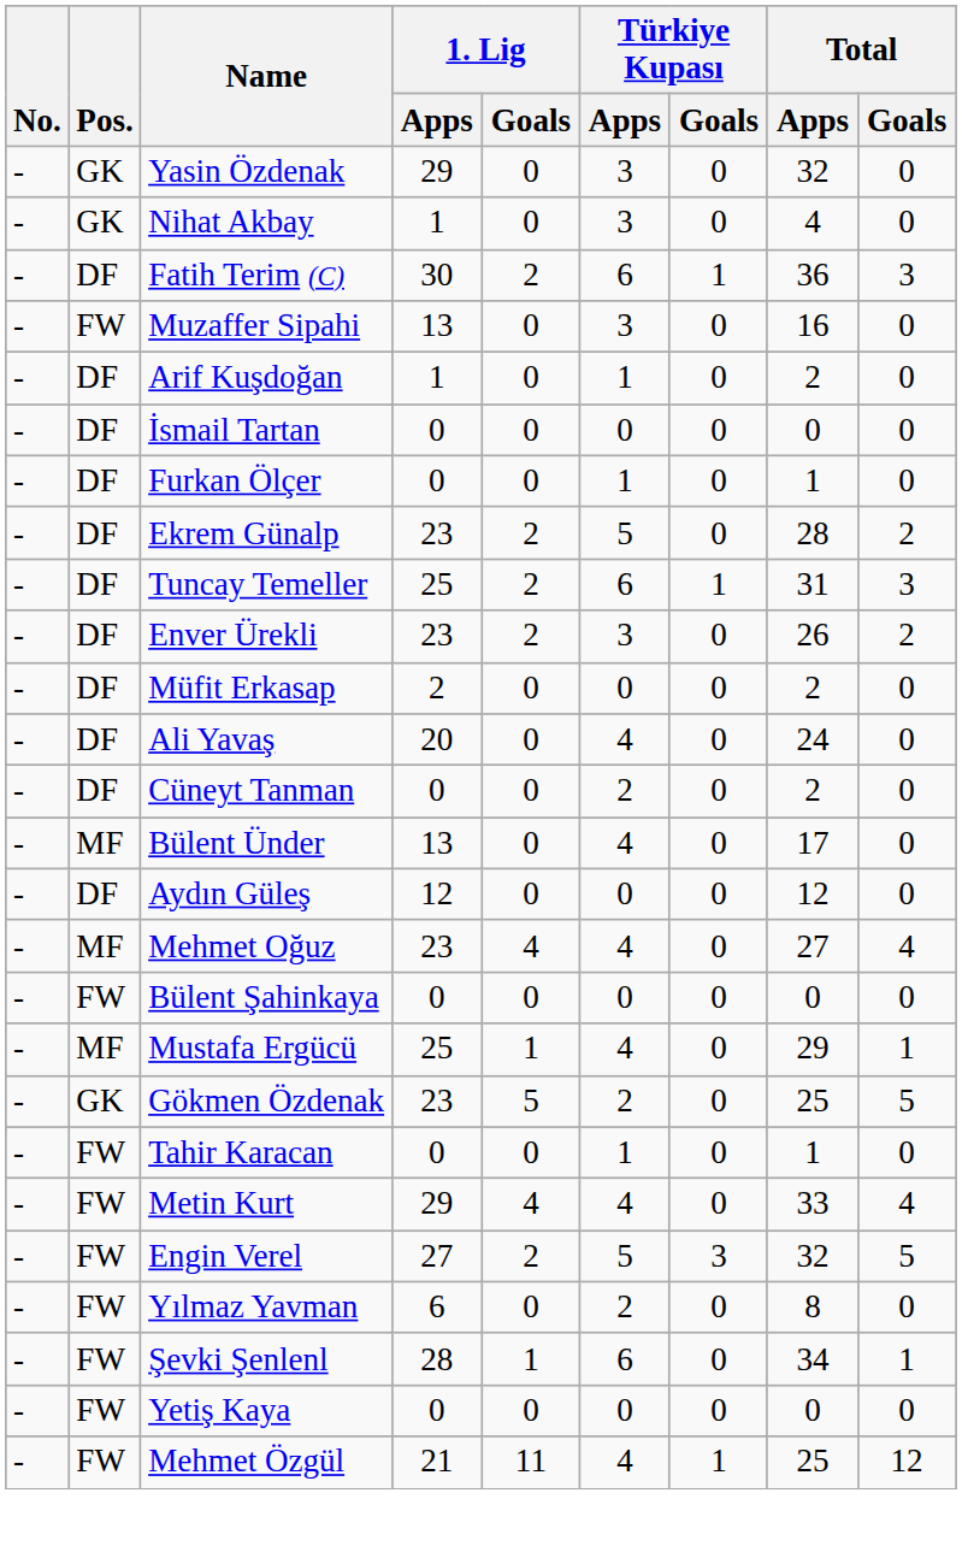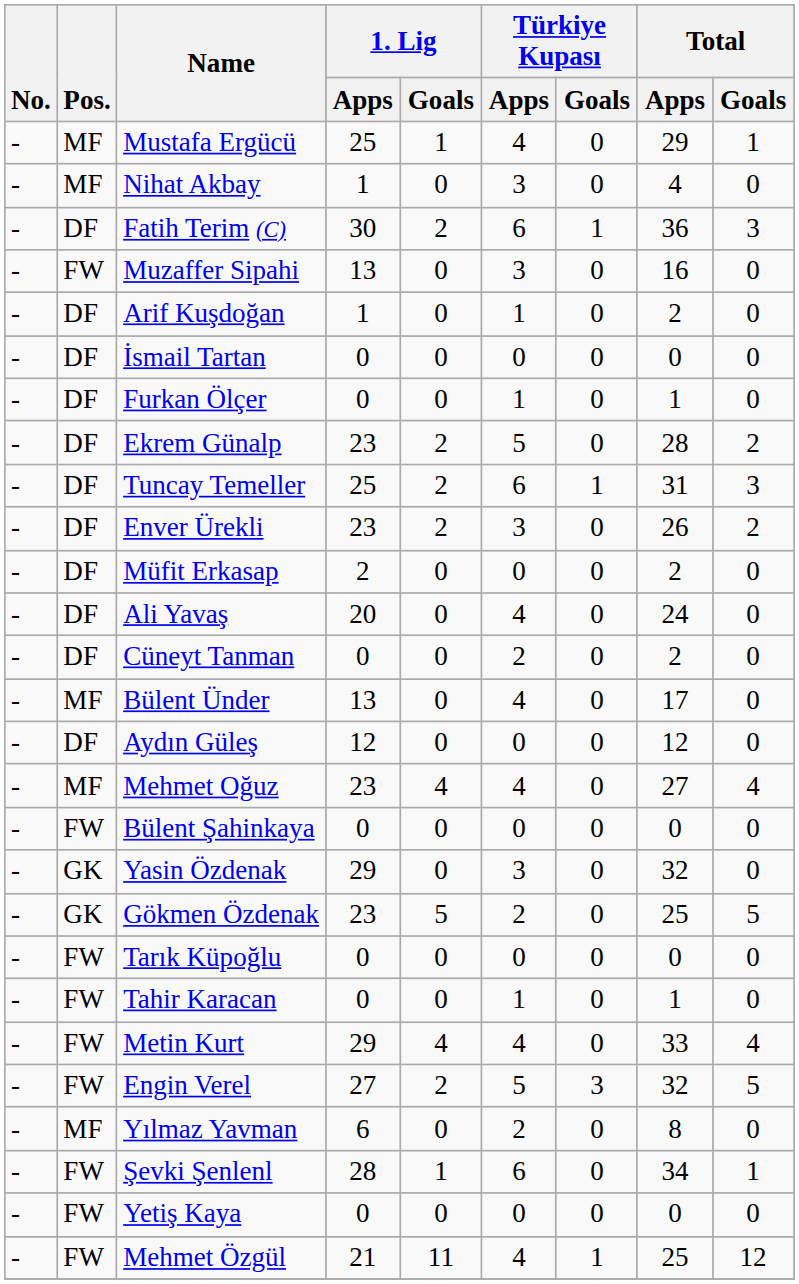 <table class="wikitable" style="text-align:center">
 <tr>
 <th rowspan="2" valign="bottom">No.</th>
 <th rowspan="2" valign="bottom">Pos.</th>
 <th rowspan="2">Name</th>
 <th colspan="2" width="85"><a href='#'>1. Lig</a></th>
 <th colspan="2" width="85"><a href='#'>Türkiye Kupası</a></th>
 <th colspan="2" width="85">Total</th>
 </tr>
 <tr>
 <th>Apps</th>
 <th>Goals</th>
 <th>Apps</th>
 <th>Goals</th>
 <th>Apps</th>
 <th>Goals</th>
 </tr>
 <tr>
 <td align="left">-</td>
-<td align="left">GK</td>
-<td align="left"> <a href='#'>Yasin Özdenak</a></td>
+<td align="left">MF</td>
+<td align="left"> <a href='#'>Mustafa Ergücü</a></td>
+<td>25</td>
+<td>1</td>
+<td>4</td>
+<td>0</td>
 <td>29</td>
-<td>0</td>
-<td>3</td>
-<td>0</td>
-<td>32</td>
-<td>0</td>
+<td>1</td>
 </tr>
 <tr>
 <td align="left">-</td>
-<td align="left">GK</td>
+<td align="left">MF</td>
 <td align="left"> <a href='#'>Nihat Akbay</a></td>
 <td>1</td>
 <td>0</td>
 <td>3</td>
 <td>0</td>
 <td>4</td>
 <td>0</td>
 </tr>
 <tr>
 <td align="left">-</td>
 <td align="left">DF</td>
 <td align="left"> <a href='#'>Fatih Terim</a> <small><em><a href='#'>(C)</a></em></small></td>
 <td>30</td>
 <td>2</td>
 <td>6</td>
 <td>1</td>
 <td>36</td>
 <td>3</td>
 </tr>
 <tr>
 <td align="left">-</td>
 <td align="left">FW</td>
 <td align="left"> <a href='#'>Muzaffer Sipahi</a></td>
 <td>13</td>
 <td>0</td>
 <td>3</td>
 <td>0</td>
 <td>16</td>
 <td>0</td>
 </tr>
 <tr>
 <td align="left">-</td>
 <td align="left">DF</td>
 <td align="left"> <a href='#'>Arif Kuşdoğan</a></td>
 <td>1</td>
 <td>0</td>
 <td>1</td>
 <td>0</td>
 <td>2</td>
 <td>0</td>
 </tr>
 <tr>
 <td align="left">-</td>
 <td align="left">DF</td>
 <td align="left"> <a href='#'>İsmail Tartan</a></td>
 <td>0</td>
 <td>0</td>
 <td>0</td>
 <td>0</td>
 <td>0</td>
 <td>0</td>
 </tr>
 <tr>
 <td align="left">-</td>
 <td align="left">DF</td>
 <td align="left"> <a href='#'>Furkan Ölçer</a></td>
 <td>0</td>
 <td>0</td>
 <td>1</td>
 <td>0</td>
 <td>1</td>
 <td>0</td>
 </tr>
 <tr>
 <td align="left">-</td>
 <td align="left">DF</td>
 <td align="left"> <a href='#'>Ekrem Günalp</a></td>
 <td>23</td>
 <td>2</td>
 <td>5</td>
 <td>0</td>
 <td>28</td>
 <td>2</td>
 </tr>
 <tr>
 <td align="left">-</td>
 <td align="left">DF</td>
 <td align="left"> <a href='#'>Tuncay Temeller</a></td>
 <td>25</td>
 <td>2</td>
 <td>6</td>
 <td>1</td>
 <td>31</td>
 <td>3</td>
 </tr>
 <tr>
 <td align="left">-</td>
 <td align="left">DF</td>
 <td align="left"> <a href='#'>Enver Ürekli</a></td>
 <td>23</td>
 <td>2</td>
 <td>3</td>
 <td>0</td>
 <td>26</td>
 <td>2</td>
 </tr>
 <tr>
 <td align="left">-</td>
 <td align="left">DF</td>
 <td align="left"> <a href='#'>Müfit Erkasap</a></td>
 <td>2</td>
 <td>0</td>
 <td>0</td>
 <td>0</td>
 <td>2</td>
 <td>0</td>
 </tr>
 <tr>
 <td align="left">-</td>
 <td align="left">DF</td>
 <td align="left"> <a href='#'>Ali Yavaş</a></td>
 <td>20</td>
 <td>0</td>
 <td>4</td>
 <td>0</td>
 <td>24</td>
 <td>0</td>
 </tr>
 <tr>
 <td align="left">-</td>
 <td align="left">DF</td>
 <td align="left"> <a href='#'>Cüneyt Tanman</a></td>
 <td>0</td>
 <td>0</td>
 <td>2</td>
 <td>0</td>
 <td>2</td>
 <td>0</td>
 </tr>
 <tr>
 <td align="left">-</td>
 <td align="left">MF</td>
 <td align="left"> <a href='#'>Bülent Ünder</a></td>
 <td>13</td>
 <td>0</td>
 <td>4</td>
 <td>0</td>
 <td>17</td>
 <td>0</td>
 </tr>
 <tr>
 <td align="left">-</td>
 <td align="left">DF</td>
 <td align="left"> <a href='#'>Aydın Güleş</a></td>
 <td>12</td>
 <td>0</td>
 <td>0</td>
 <td>0</td>
 <td>12</td>
 <td>0</td>
 </tr>
 <tr>
 <td align="left">-</td>
 <td align="left">MF</td>
 <td align="left"> <a href='#'>Mehmet Oğuz</a></td>
 <td>23</td>
 <td>4</td>
 <td>4</td>
 <td>0</td>
 <td>27</td>
 <td>4</td>
 </tr>
 <tr>
 <td align="left">-</td>
 <td align="left">FW</td>
 <td align="left"> <a href='#'>Bülent Şahinkaya</a></td>
 <td>0</td>
 <td>0</td>
 <td>0</td>
 <td>0</td>
 <td>0</td>
 <td>0</td>
 </tr>
 <tr>
 <td align="left">-</td>
-<td align="left">MF</td>
-<td align="left"> <a href='#'>Mustafa Ergücü</a></td>
-<td>25</td>
-<td>1</td>
-<td>4</td>
+<td align="left">GK</td>
+<td align="left"> <a href='#'>Yasin Özdenak</a></td>
+<td>29</td>
 <td>0</td>
-<td>29</td>
-<td>1</td>
+<td>3</td>
+<td>0</td>
+<td>32</td>
+<td>0</td>
 </tr>
 <tr>
 <td align="left">-</td>
 <td align="left">GK</td>
 <td align="left"> <a href='#'>Gökmen Özdenak</a></td>
 <td>23</td>
 <td>5</td>
 <td>2</td>
 <td>0</td>
 <td>25</td>
 <td>5</td>
+</tr>
+<tr>
+<td align="left">-</td>
+<td align="left">FW</td>
+<td align="left"> <a href='#'>Tarık Küpoğlu</a></td>
+<td>0</td>
+<td>0</td>
+<td>0</td>
+<td>0</td>
+<td>0</td>
+<td>0</td>
 </tr>
 <tr>
 <td align="left">-</td>
 <td align="left">FW</td>
 <td align="left"> <a href='#'>Tahir Karacan</a></td>
 <td>0</td>
 <td>0</td>
 <td>1</td>
 <td>0</td>
 <td>1</td>
 <td>0</td>
 </tr>
 <tr>
 <td align="left">-</td>
 <td align="left">FW</td>
 <td align="left"> <a href='#'>Metin Kurt</a></td>
 <td>29</td>
 <td>4</td>
 <td>4</td>
 <td>0</td>
 <td>33</td>
 <td>4</td>
 </tr>
 <tr>
 <td align="left">-</td>
 <td align="left">FW</td>
 <td align="left"> <a href='#'>Engin Verel</a></td>
 <td>27</td>
 <td>2</td>
 <td>5</td>
 <td>3</td>
 <td>32</td>
 <td>5</td>
 </tr>
 <tr>
 <td align="left">-</td>
-<td align="left">FW</td>
+<td align="left">MF</td>
 <td align="left"> <a href='#'>Yılmaz Yavman</a></td>
 <td>6</td>
 <td>0</td>
 <td>2</td>
 <td>0</td>
 <td>8</td>
 <td>0</td>
 </tr>
 <tr>
 <td align="left">-</td>
 <td align="left">FW</td>
 <td align="left"> <a href='#'>Şevki Şenlenl</a></td>
 <td>28</td>
 <td>1</td>
 <td>6</td>
 <td>0</td>
 <td>34</td>
 <td>1</td>
 </tr>
 <tr>
 <td align="left">-</td>
 <td align="left">FW</td>
 <td align="left"> <a href='#'>Yetiş Kaya</a></td>
 <td>0</td>
 <td>0</td>
 <td>0</td>
 <td>0</td>
 <td>0</td>
 <td>0</td>
 </tr>
 <tr>
 <td align="left">-</td>
 <td align="left">FW</td>
 <td align="left"> <a href='#'>Mehmet Özgül</a></td>
 <td>21</td>
 <td>11</td>
 <td>4</td>
 <td>1</td>
 <td>25</td>
 <td>12</td>
 </tr>
 <tr>
 </tr>
 </table>
